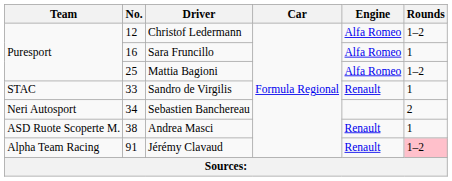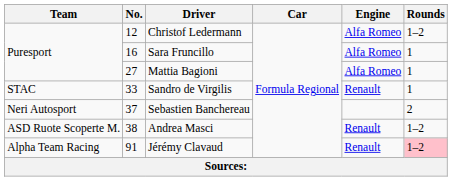 <table class="wikitable" style="font-size: 85%">
 <tr>
 <th>Team</th>
 <th>No.</th>
 <th>Driver</th>
 <th>Car</th>
 <th>Engine</th>
 <th>Rounds</th>
 </tr>
 <tr>
 <td rowspan="3"> Puresport</td>
 <td>12</td>
 <td> Christof Ledermann</td>
 <td rowspan="7"><a href='#'>Formula Regional</a></td>
 <td><a href='#'>Alfa Romeo</a></td>
 <td>1–2</td>
 </tr>
 <tr>
 <td>16</td>
 <td> Sara Fruncillo</td>
 <td><a href='#'>Alfa Romeo</a></td>
 <td>1</td>
 </tr>
 <tr>
-<td>25</td>
+<td>27</td>
 <td> Mattia Bagioni</td>
 <td><a href='#'>Alfa Romeo</a></td>
-<td>1–2</td>
+<td>1</td>
 </tr>
 <tr>
 <td> STAC</td>
 <td>33</td>
 <td> Sandro de Virgilis</td>
 <td><a href='#'>Renault</a></td>
 <td>1</td>
 </tr>
 <tr>
 <td> Neri Autosport</td>
-<td>34</td>
+<td>37</td>
 <td> Sebastien Banchereau</td>
 <td></td>
 <td>2</td>
 </tr>
 <tr>
 <td> ASD Ruote Scoperte M.</td>
 <td>38</td>
 <td> Andrea Masci</td>
 <td><a href='#'>Renault</a></td>
-<td>1</td>
+<td>1–2</td>
 </tr>
 <tr>
 <td> Alpha Team Racing</td>
 <td>91</td>
 <td> Jérémy Clavaud</td>
 <td><a href='#'>Renault</a></td>
 <td style="background: pink;">1–2</td>
 </tr>
 <tr>
 <th colspan="6">Sources: </th>
 </tr>
 </table>
